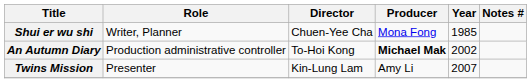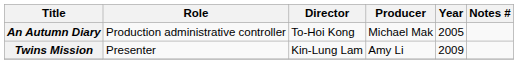 <table class="wikitable plainrowheaders sortable">
 <tr>
 <th scope="col">Title</th>
 <th scope="col">Role</th>
 <th scope="col">Director</th>
 <th scope="col">Producer</th>
 <th scope="col">Year</th>
 <th scope="col" class="unsortable">Notes #</th>
 </tr>
 <tr>
-<th scope="row"><em>Shui er wu shi</em></th>
-<td>Writer, Planner</td>
-<td>Chuen-Yee Cha</td>
-<td><a href='#'>Mona Fong</a></td>
-<td>1985</td>
-<td></td>
-</tr>
-<tr>
 <th scope="row"><em>An Autumn Diary</em></th>
 <td>Production administrative controller</td>
 <td>To-Hoi Kong</td>
-<td><strong>Michael Mak</strong></td>
-<td>2002</td>
+<td>Michael Mak</td>
+<td>2005</td>
 <td></td>
 </tr>
 <tr>
 <th scope="row"><em>Twins Mission</em></th>
 <td>Presenter</td>
 <td>Kin-Lung Lam</td>
 <td>Amy Li</td>
-<td>2007</td>
+<td>2009</td>
 <td></td>
 </tr>
 <tr>
 </tr>
 </table>
